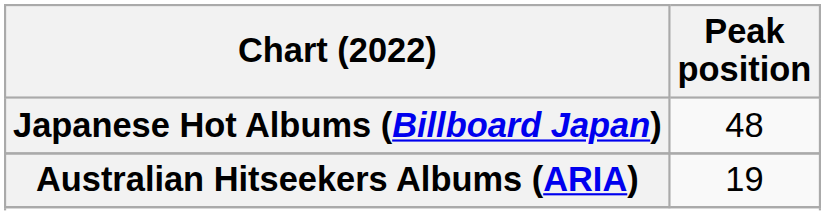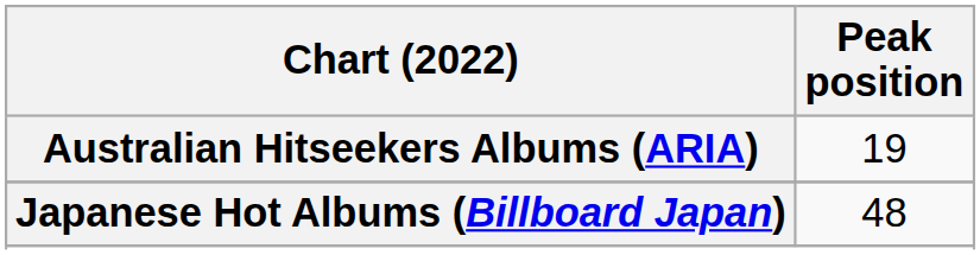 <table class="wikitable sortable plainrowheaders" style="text-align:center">
 <tr>
 <th scope="col">Chart (2022)</th>
 <th scope="col">Peak<br>position</th>
+</tr>
+<tr>
+<th scope="row">Australian Hitseekers Albums (<a href='#'>ARIA</a>)</th>
+<td>19</td>
+</tr>
+<tr>
+</tr>
+<tr>
+</tr>
+<tr>
+</tr>
+<tr>
+</tr>
+<tr>
+</tr>
+<tr>
+</tr>
+<tr>
 </tr>
 <tr>
 <th scope="row">Japanese Hot Albums (<em><a href='#'>Billboard Japan</a></em>)</th>
 <td>48</td>
 </tr>
 <tr>
 </tr>
 <tr>
 </tr>
 <tr>
 </tr>
 <tr>
 </tr>
 <tr>
 </tr>
 <tr>
 </tr>
 <tr>
 </tr>
-<tr>
-<th scope="row">Australian Hitseekers Albums (<a href='#'>ARIA</a>)</th>
-<td>19</td>
-</tr>
-<tr>
-</tr>
-<tr>
-</tr>
-<tr>
-</tr>
-<tr>
-</tr>
-<tr>
-</tr>
-<tr>
-</tr>
-<tr>
-</tr>
 </table>
